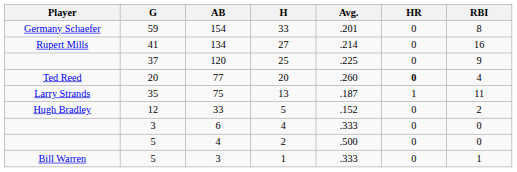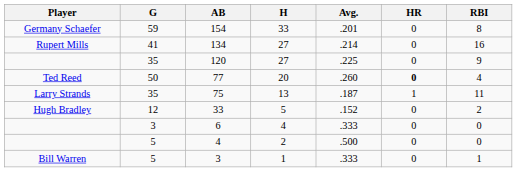 <table class="wikitable sortable">
 <tr>
 <th bgcolor="#DDDDFF" width="16%">Player</th>
 <th bgcolor="#DDDDFF" width="9%">G</th>
 <th bgcolor="#DDDDFF" width="9%">AB</th>
 <th bgcolor="#DDDDFF" width="9%">H</th>
 <th bgcolor="#DDDDFF" width="9%">Avg.</th>
 <th bgcolor="#DDDDFF" width="9%">HR</th>
 <th bgcolor="#DDDDFF" width="9%">RBI</th>
 </tr>
 <tr align="center">
 <td><a href='#'>Germany Schaefer</a></td>
 <td>59</td>
 <td>154</td>
 <td>33</td>
 <td>.201</td>
 <td>0</td>
 <td>8</td>
 </tr>
 <tr align="center">
 <td><a href='#'>Rupert Mills</a></td>
 <td>41</td>
 <td>134</td>
 <td>27</td>
 <td>.214</td>
 <td>0</td>
 <td>16</td>
 </tr>
 <tr align="center">
 <td></td>
-<td>37</td>
+<td>35</td>
 <td>120</td>
-<td>25</td>
+<td>27</td>
 <td>.225</td>
 <td>0</td>
 <td>9</td>
 </tr>
 <tr align="center">
 <td><a href='#'>Ted Reed</a></td>
-<td>20</td>
+<td>50</td>
 <td>77</td>
 <td>20</td>
 <td>.260</td>
 <td><strong>0</strong></td>
 <td>4</td>
 </tr>
 <tr align="center">
 <td><a href='#'>Larry Strands</a></td>
 <td>35</td>
 <td>75</td>
 <td>13</td>
 <td>.187</td>
 <td>1</td>
 <td>11</td>
 </tr>
 <tr align="center">
 <td><a href='#'>Hugh Bradley</a></td>
 <td>12</td>
 <td>33</td>
 <td>5</td>
 <td>.152</td>
 <td>0</td>
 <td>2</td>
 </tr>
 <tr align="center">
 <td></td>
 <td>3</td>
 <td>6</td>
 <td>4</td>
 <td>.333</td>
 <td>0</td>
 <td>0</td>
 </tr>
 <tr align="center">
 <td></td>
 <td>5</td>
 <td>4</td>
 <td>2</td>
 <td>.500</td>
 <td>0</td>
 <td>0</td>
 </tr>
 <tr align="center">
 <td><a href='#'>Bill Warren</a></td>
 <td>5</td>
 <td>3</td>
 <td>1</td>
 <td>.333</td>
 <td>0</td>
 <td>1</td>
 </tr>
 </table>
